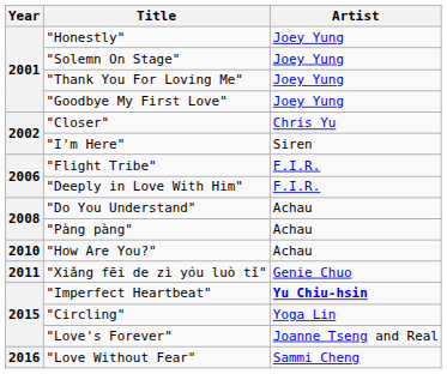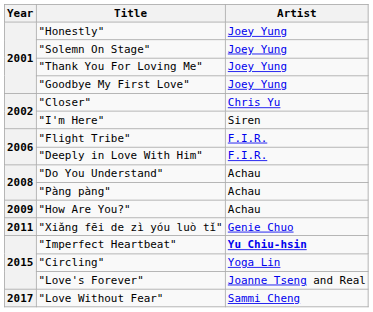 <table class="wikitable plainrowheaders sortable"  style=font-size:100%>
 <tr>
 <th scope="col">Year</th>
 <th scope="col">Title</th>
 <th scope="col">Artist</th>
 </tr>
 <tr>
 <th scope=row rowspan="4">2001</th>
 <td>"Honestly"</td>
 <td><a href='#'>Joey Yung</a></td>
 </tr>
 <tr>
 <td>"Solemn On Stage"</td>
 <td><a href='#'>Joey Yung</a></td>
 </tr>
 <tr>
 <td>"Thank You For Loving Me"</td>
 <td><a href='#'>Joey Yung</a></td>
 </tr>
 <tr>
 <td>"Goodbye My First Love"</td>
 <td><a href='#'>Joey Yung</a></td>
 </tr>
 <tr>
 <th scope=row rowspan="2">2002</th>
 <td>"Closer"</td>
 <td><a href='#'>Chris Yu</a></td>
 </tr>
 <tr>
 <td>"I'm Here"</td>
 <td>Siren</td>
 </tr>
 <tr>
 <th scope=row rowspan="2">2006</th>
 <td>"Flight Tribe"</td>
 <td><a href='#'>F.I.R.</a></td>
 </tr>
 <tr>
 <td>"Deeply in Love With Him"</td>
 <td><a href='#'>F.I.R.</a></td>
 </tr>
 <tr>
 <th scope=row rowspan="2">2008</th>
 <td>"Do You Understand"</td>
 <td>Achau</td>
 </tr>
 <tr>
 <td>"Pàng pàng"</td>
 <td>Achau</td>
 </tr>
 <tr>
-<th scope=row>2010</th>
+<th scope=row>2009</th>
 <td>"How Are You?"</td>
 <td>Achau</td>
 </tr>
 <tr>
 <th scope=row>2011</th>
 <td>"Xiǎng fēi de zì yóu luò tǐ"</td>
 <td><a href='#'>Genie Chuo</a></td>
 </tr>
 <tr>
 <th scope=row rowspan="3">2015</th>
 <td>"Imperfect Heartbeat"</td>
 <td><strong><a href='#'>Yu Chiu-hsin</a></strong></td>
 </tr>
 <tr>
 <td>"Circling"</td>
 <td><a href='#'>Yoga Lin</a></td>
 </tr>
 <tr>
 <td>"Love's Forever"</td>
 <td><a href='#'>Joanne Tseng</a> and Real</td>
 </tr>
 <tr>
-<th scope=row>2016</th>
+<th scope=row>2017</th>
 <td>"Love Without Fear"</td>
 <td><a href='#'>Sammi Cheng</a></td>
 </tr>
 </table>
